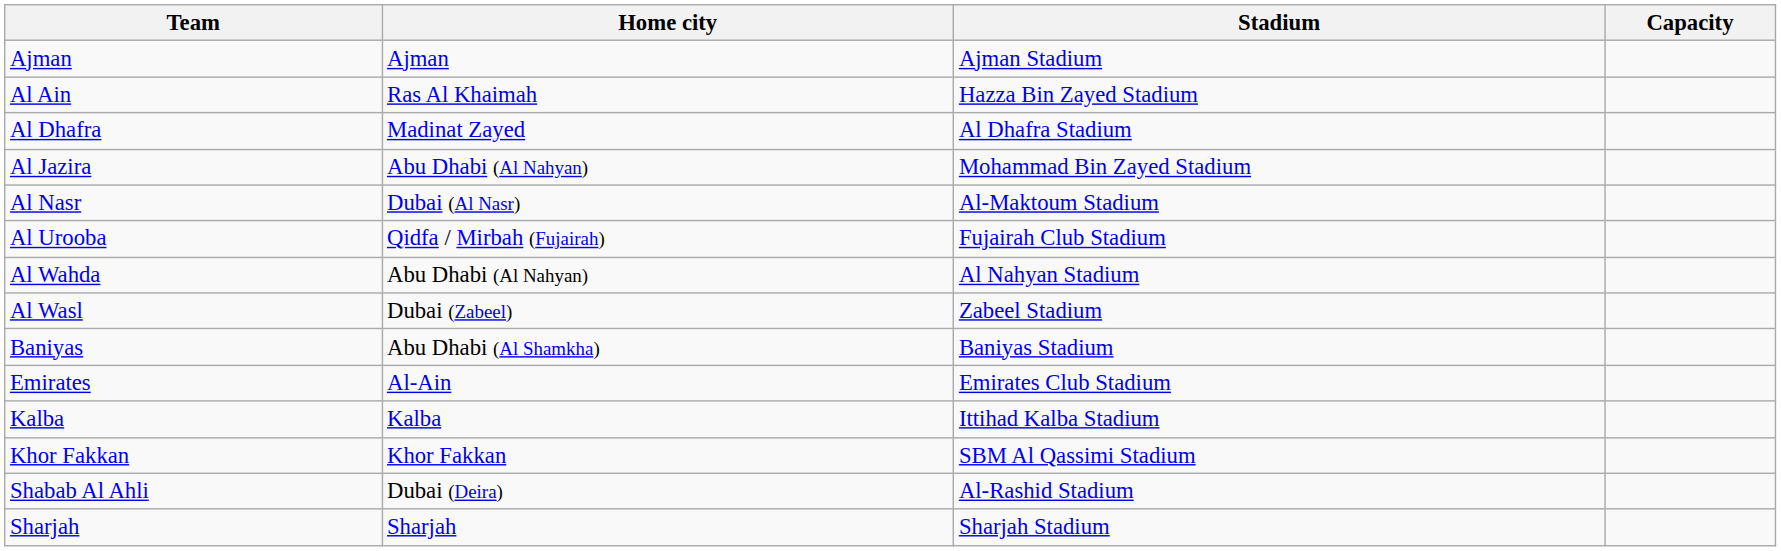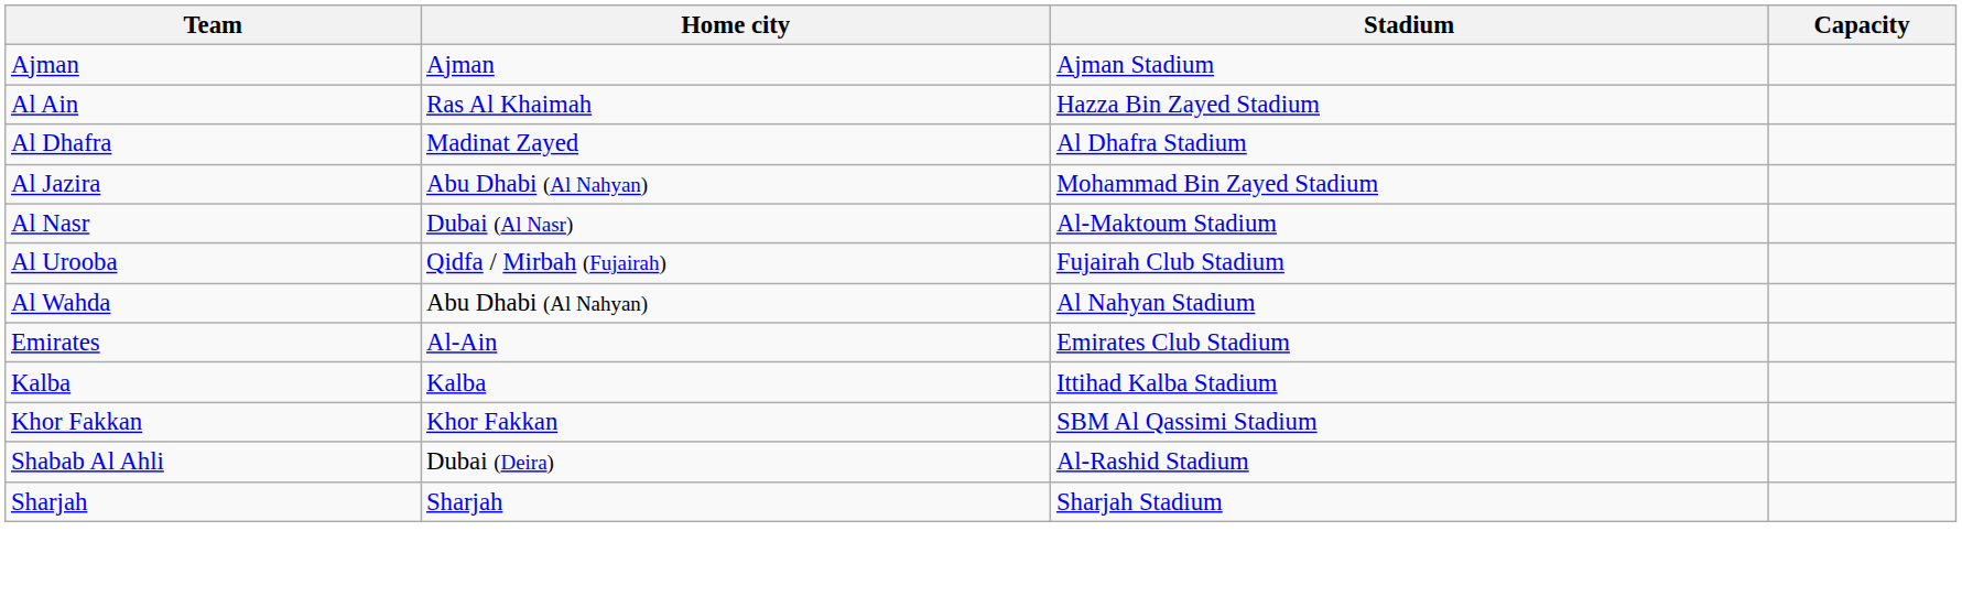 <table class="wikitable sortable" style="text-align: left;">
 <tr>
 <th width="500">Team</th>
 <th width="800">Home city</th>
 <th width="900">Stadium</th>
 <th width="175">Capacity</th>
 </tr>
 <tr>
 <td><a href='#'>Ajman</a></td>
 <td><a href='#'>Ajman</a></td>
 <td><a href='#'>Ajman Stadium</a></td>
 <td style="text-align:center;"></td>
 </tr>
 <tr>
 <td><a href='#'>Al Ain</a></td>
 <td><a href='#'>Ras Al Khaimah</a></td>
 <td><a href='#'>Hazza Bin Zayed Stadium</a></td>
 <td style="text-align:center;"></td>
 </tr>
 <tr>
 <td><a href='#'>Al Dhafra</a></td>
 <td><a href='#'>Madinat Zayed</a></td>
 <td><a href='#'>Al Dhafra Stadium</a></td>
 <td style="text-align:center;"></td>
 </tr>
 <tr>
 <td><a href='#'>Al Jazira</a></td>
 <td><a href='#'>Abu Dhabi</a> <small>(<a href='#'>Al Nahyan</a>)</small></td>
 <td><a href='#'>Mohammad Bin Zayed Stadium</a></td>
 <td style="text-align:center;"></td>
 </tr>
 <tr>
 <td><a href='#'>Al Nasr</a></td>
 <td><a href='#'>Dubai</a> <small>(<a href='#'>Al Nasr</a>)</small></td>
 <td><a href='#'>Al-Maktoum Stadium</a></td>
 <td style="text-align:center;"></td>
 </tr>
 <tr>
 <td><a href='#'>Al Urooba</a></td>
 <td><a href='#'>Qidfa</a> / <a href='#'>Mirbah</a> <small>(<a href='#'>Fujairah</a>)</small></td>
 <td><a href='#'>Fujairah Club Stadium</a></td>
 <td style="text-align:center;"></td>
 </tr>
 <tr>
 <td><a href='#'>Al Wahda</a></td>
 <td>Abu Dhabi <small>(Al Nahyan)</small></td>
 <td><a href='#'>Al Nahyan Stadium</a></td>
 <td style="text-align:center;"></td>
 </tr>
 <tr>
-<td><a href='#'>Al Wasl</a></td>
-<td>Dubai <small>(<a href='#'>Zabeel</a>)</small></td>
-<td><a href='#'>Zabeel Stadium</a></td>
-<td style="text-align:center;"></td>
-</tr>
-<tr>
-<td><a href='#'>Baniyas</a></td>
-<td>Abu Dhabi <small>(<a href='#'>Al Shamkha</a>)</small></td>
-<td><a href='#'>Baniyas Stadium</a></td>
-<td style="text-align:center;"></td>
-</tr>
-<tr>
 <td><a href='#'>Emirates</a></td>
 <td><a href='#'>Al-Ain</a></td>
 <td><a href='#'>Emirates Club Stadium</a></td>
 <td style="text-align:center;"></td>
 </tr>
 <tr>
 <td><a href='#'>Kalba</a></td>
 <td><a href='#'>Kalba</a></td>
 <td><a href='#'>Ittihad Kalba Stadium</a></td>
 <td style="text-align:center;"></td>
 </tr>
 <tr>
 <td><a href='#'>Khor Fakkan</a></td>
 <td><a href='#'>Khor Fakkan</a></td>
 <td><a href='#'>SBM Al Qassimi Stadium</a></td>
 <td style="text-align:center;"></td>
 </tr>
 <tr>
 <td><a href='#'>Shabab Al Ahli</a></td>
 <td>Dubai <small>(<a href='#'>Deira</a>)</small></td>
 <td><a href='#'>Al-Rashid Stadium</a></td>
 <td style="text-align:center;"></td>
 </tr>
 <tr>
 <td><a href='#'>Sharjah</a></td>
 <td><a href='#'>Sharjah</a></td>
 <td><a href='#'>Sharjah Stadium</a></td>
 <td style="text-align:center;"></td>
 </tr>
 </table>
